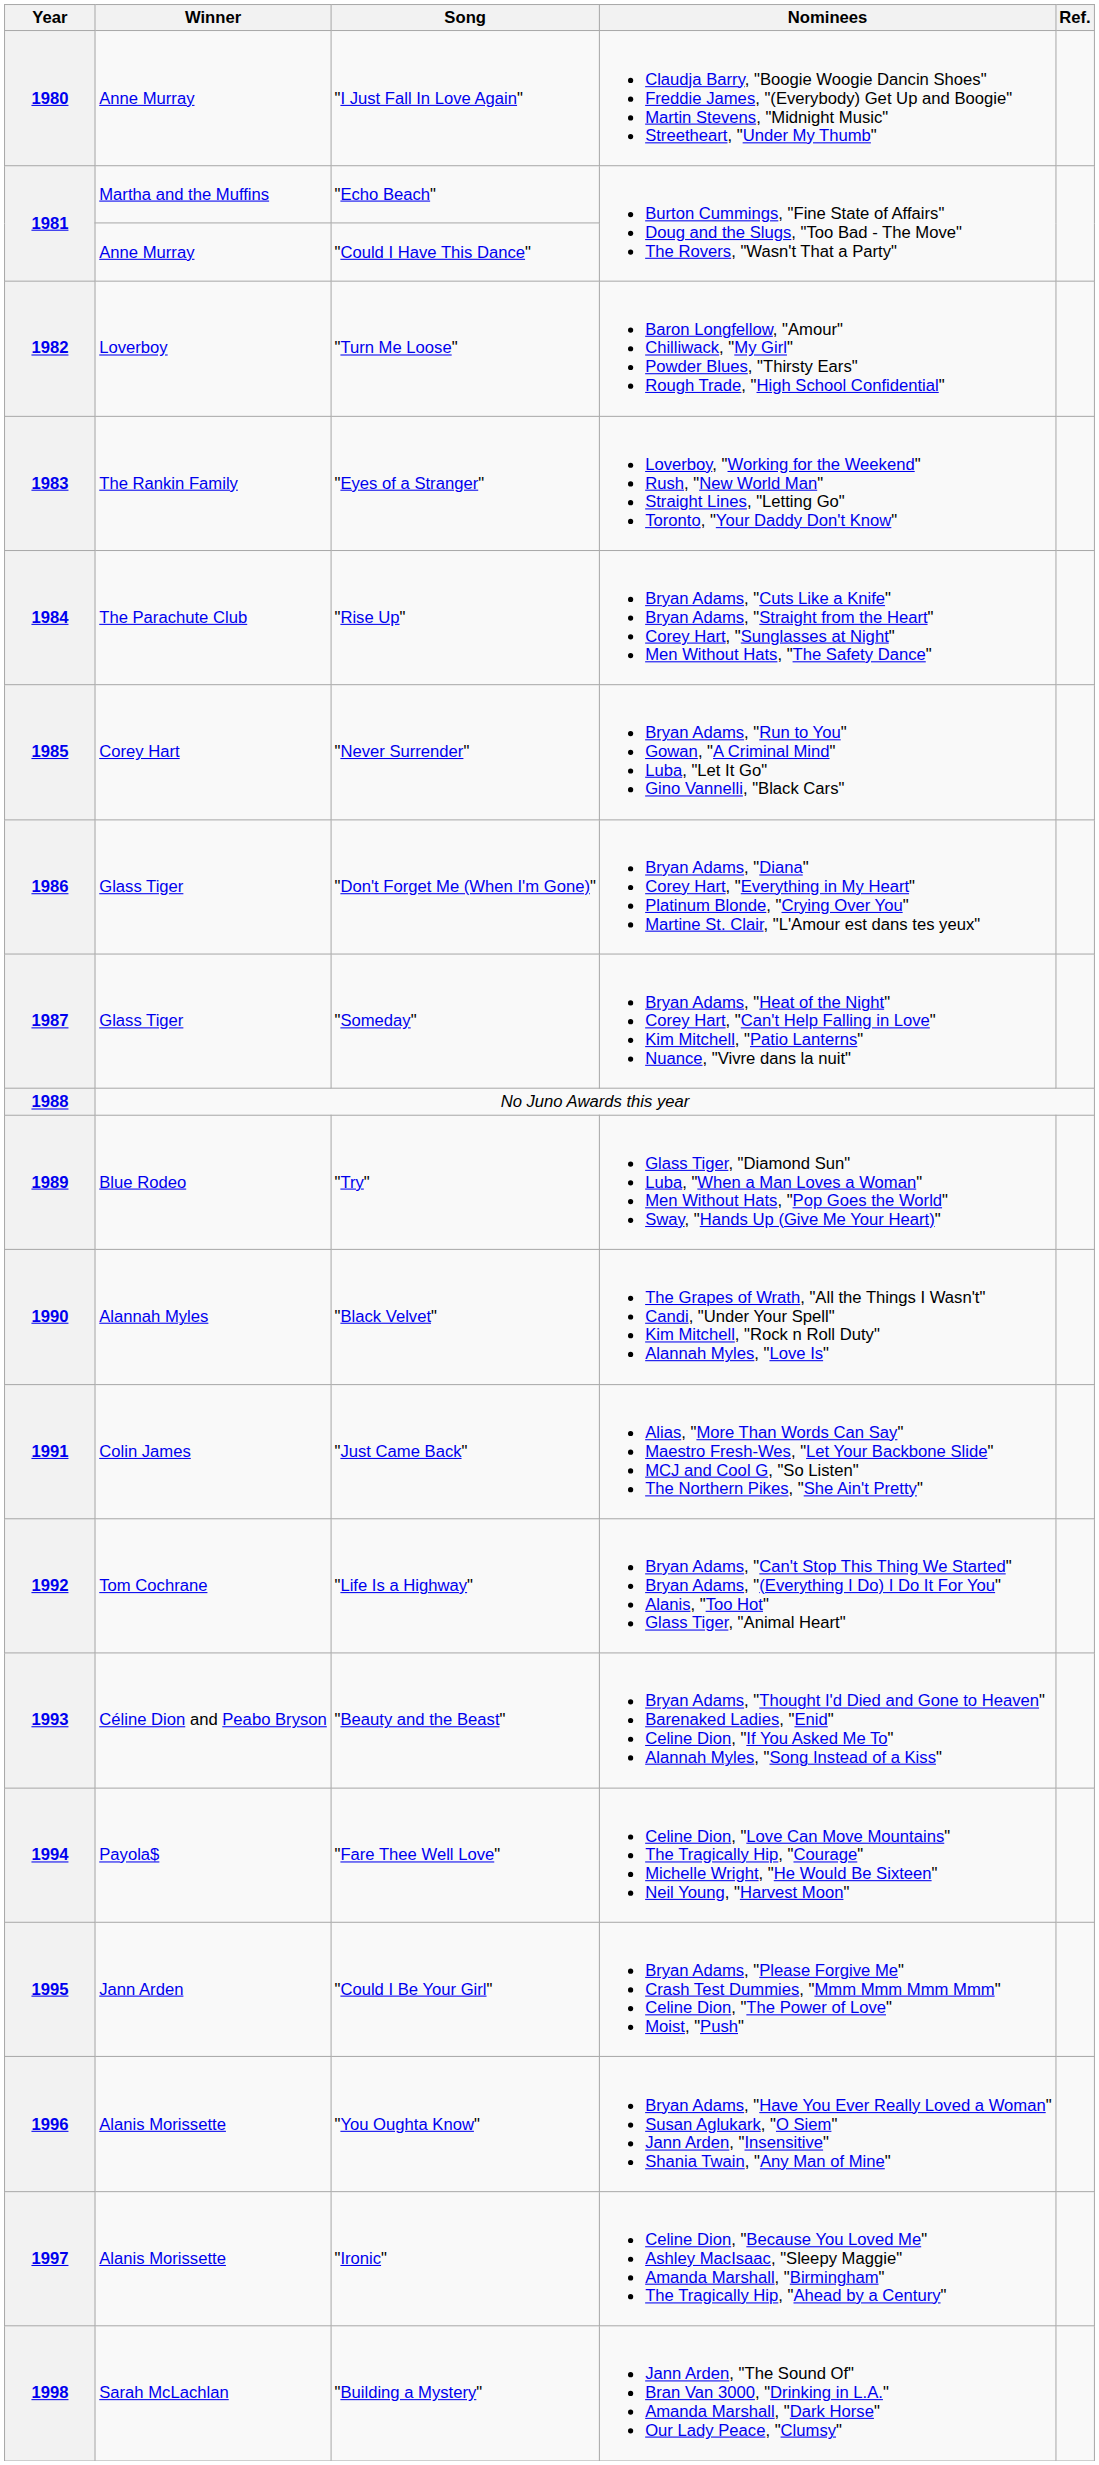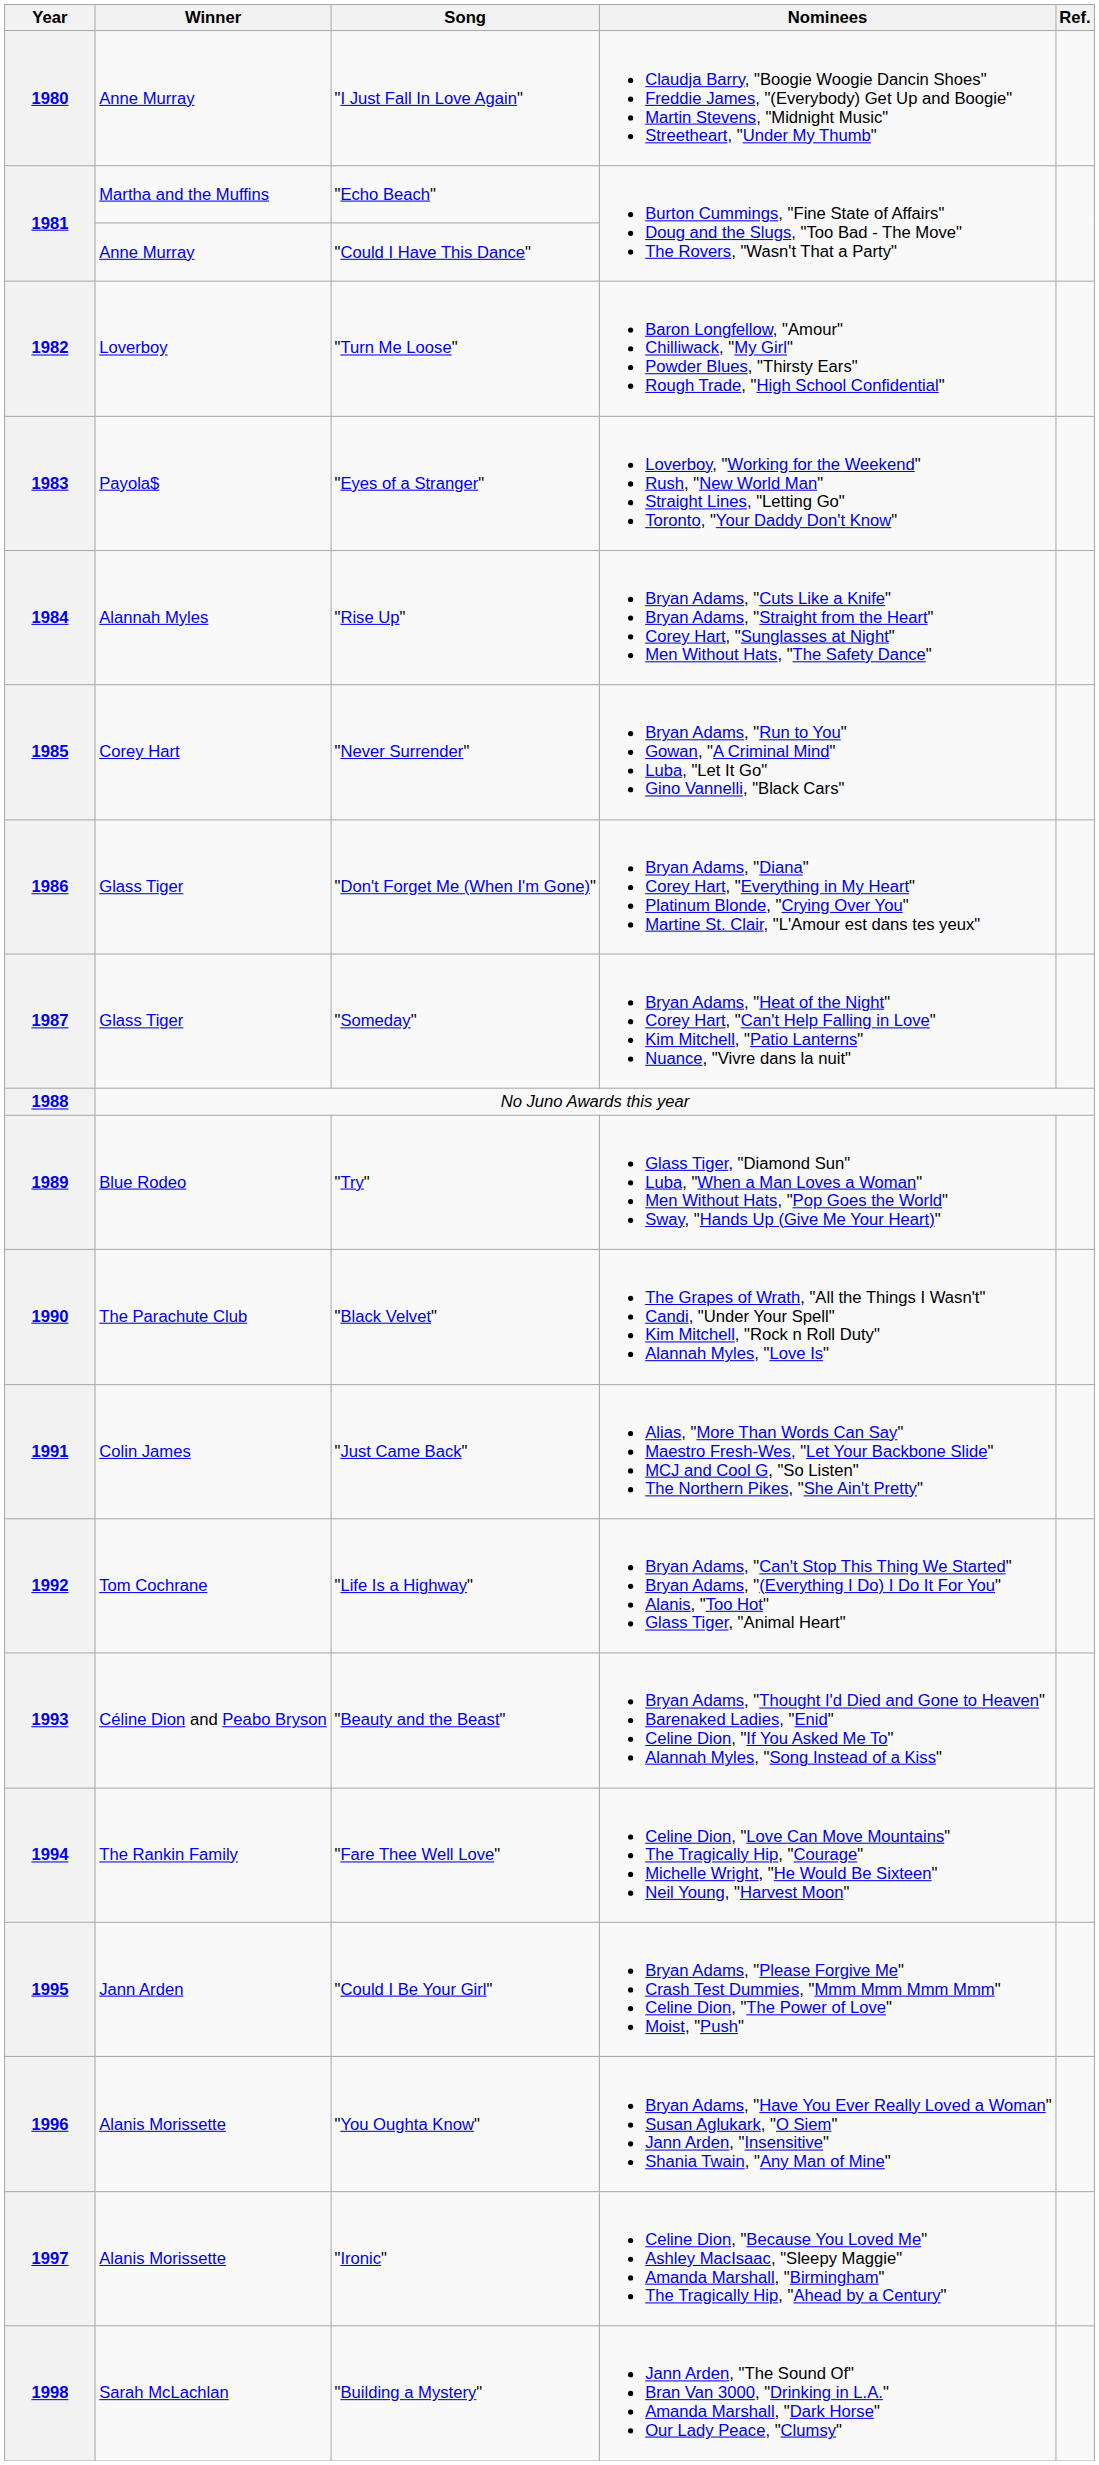 <table class="wikitable sortable">
 <tr>
 <th scope="col" style="width:5em;">Year</th>
 <th scope="col">Winner</th>
 <th scope="col">Song</th>
 <th scope="col" class="unsortable">Nominees</th>
 <th scope="col" class="unsortable">Ref.</th>
 </tr>
 <tr>
 <th scope="row"><a href='#'>1980</a></th>
 <td><a href='#'>Anne Murray</a></td>
 <td>"<a href='#'>I Just Fall In Love Again</a>"</td>
 <td><br><ul><li><a href='#'>Claudja Barry</a>, "Boogie Woogie Dancin Shoes"</li><li><a href='#'>Freddie James</a>, "(Everybody) Get Up and Boogie"</li><li><a href='#'>Martin Stevens</a>, "Midnight Music"</li><li><a href='#'>Streetheart</a>, "<a href='#'>Under My Thumb</a>"</li></ul></td>
 <td align="center"></td>
 </tr>
 <tr>
 <th scope="row" rowspan=2><a href='#'>1981</a></th>
 <td><a href='#'>Martha and the Muffins</a></td>
 <td>"<a href='#'>Echo Beach</a>"</td>
 <td rowspan=2><br><ul><li><a href='#'>Burton Cummings</a>, "Fine State of Affairs"</li><li><a href='#'>Doug and the Slugs</a>, "Too Bad - The Move"</li><li><a href='#'>The Rovers</a>, "Wasn't That a Party"</li></ul></td>
 <td rowspan=2 align="center"></td>
 </tr>
 <tr>
 <td><a href='#'>Anne Murray</a></td>
 <td>"<a href='#'>Could I Have This Dance</a>"</td>
 </tr>
 <tr>
 <th scope="row"><a href='#'>1982</a></th>
 <td><a href='#'>Loverboy</a></td>
 <td>"<a href='#'>Turn Me Loose</a>"</td>
 <td><br><ul><li><a href='#'>Baron Longfellow</a>, "Amour"</li><li><a href='#'>Chilliwack</a>, "<a href='#'>My Girl</a>"</li><li><a href='#'>Powder Blues</a>, "Thirsty Ears"</li><li><a href='#'>Rough Trade</a>, "<a href='#'>High School Confidential</a>"</li></ul></td>
 <td align="center"></td>
 </tr>
 <tr>
 <th scope="row"><a href='#'>1983</a></th>
-<td><a href='#'>The Rankin Family</a></td>
+<td><a href='#'>Payola$</a></td>
 <td>"<a href='#'>Eyes of a Stranger</a>"</td>
 <td><br><ul><li><a href='#'>Loverboy</a>, "<a href='#'>Working for the Weekend</a>"</li><li><a href='#'>Rush</a>, "<a href='#'>New World Man</a>"</li><li><a href='#'>Straight Lines</a>, "Letting Go"</li><li><a href='#'>Toronto</a>, "<a href='#'>Your Daddy Don't Know</a>"</li></ul></td>
 <td align="center"></td>
 </tr>
 <tr>
 <th scope="row"><a href='#'>1984</a></th>
-<td><a href='#'>The Parachute Club</a></td>
+<td><a href='#'>Alannah Myles</a></td>
 <td>"<a href='#'>Rise Up</a>"</td>
 <td><br><ul><li><a href='#'>Bryan Adams</a>, "<a href='#'>Cuts Like a Knife</a>"</li><li><a href='#'>Bryan Adams</a>, "<a href='#'>Straight from the Heart</a>"</li><li><a href='#'>Corey Hart</a>, "<a href='#'>Sunglasses at Night</a>"</li><li><a href='#'>Men Without Hats</a>, "<a href='#'>The Safety Dance</a>"</li></ul></td>
 <td align="center"></td>
 </tr>
 <tr>
 <th scope="row"><a href='#'>1985</a></th>
 <td><a href='#'>Corey Hart</a></td>
 <td>"<a href='#'>Never Surrender</a>"</td>
 <td><br><ul><li><a href='#'>Bryan Adams</a>, "<a href='#'>Run to You</a>"</li><li><a href='#'>Gowan</a>, "<a href='#'>A Criminal Mind</a>"</li><li><a href='#'>Luba</a>, "Let It Go"</li><li><a href='#'>Gino Vannelli</a>, "Black Cars"</li></ul></td>
 <td align="center"></td>
 </tr>
 <tr>
 <th scope="row"><a href='#'>1986</a></th>
 <td><a href='#'>Glass Tiger</a></td>
 <td>"<a href='#'>Don't Forget Me (When I'm Gone)</a>"</td>
 <td><br><ul><li><a href='#'>Bryan Adams</a>, "<a href='#'>Diana</a>"</li><li><a href='#'>Corey Hart</a>, "<a href='#'>Everything in My Heart</a>"</li><li><a href='#'>Platinum Blonde</a>, "<a href='#'>Crying Over You</a>"</li><li><a href='#'>Martine St. Clair</a>, "L'Amour est dans tes yeux"</li></ul></td>
 <td align="center"></td>
 </tr>
 <tr>
 <th scope="row"><a href='#'>1987</a></th>
 <td><a href='#'>Glass Tiger</a></td>
 <td>"<a href='#'>Someday</a>"</td>
 <td><br><ul><li><a href='#'>Bryan Adams</a>, "<a href='#'>Heat of the Night</a>"</li><li><a href='#'>Corey Hart</a>, "<a href='#'>Can't Help Falling in Love</a>"</li><li><a href='#'>Kim Mitchell</a>, "<a href='#'>Patio Lanterns</a>"</li><li><a href='#'>Nuance</a>, "Vivre dans la nuit"</li></ul></td>
 <td align="center"></td>
 </tr>
 <tr>
 <th scope="row"><a href='#'>1988</a></th>
 <td colspan=4 align=center><em>No Juno Awards this year</em></td>
 </tr>
 <tr>
 <th scope="row"><a href='#'>1989</a></th>
 <td><a href='#'>Blue Rodeo</a></td>
 <td>"<a href='#'>Try</a>"</td>
 <td><br><ul><li><a href='#'>Glass Tiger</a>, "Diamond Sun"</li><li><a href='#'>Luba</a>, "<a href='#'>When a Man Loves a Woman</a>"</li><li><a href='#'>Men Without Hats</a>, "<a href='#'>Pop Goes the World</a>"</li><li><a href='#'>Sway</a>, "<a href='#'>Hands Up (Give Me Your Heart)</a>"</li></ul></td>
 <td align="center"></td>
 </tr>
 <tr>
 <th scope="row"><a href='#'>1990</a></th>
-<td><a href='#'>Alannah Myles</a></td>
+<td><a href='#'>The Parachute Club</a></td>
 <td>"<a href='#'>Black Velvet</a>"</td>
 <td><br><ul><li><a href='#'>The Grapes of Wrath</a>, "All the Things I Wasn't"</li><li><a href='#'>Candi</a>, "Under Your Spell"</li><li><a href='#'>Kim Mitchell</a>, "Rock n Roll Duty"</li><li><a href='#'>Alannah Myles</a>, "<a href='#'>Love Is</a>"</li></ul></td>
 <td align="center"></td>
 </tr>
 <tr>
 <th scope="row"><a href='#'>1991</a></th>
 <td><a href='#'>Colin James</a></td>
 <td>"<a href='#'>Just Came Back</a>"</td>
 <td><br><ul><li><a href='#'>Alias</a>, "<a href='#'>More Than Words Can Say</a>"</li><li><a href='#'>Maestro Fresh-Wes</a>, "<a href='#'>Let Your Backbone Slide</a>"</li><li><a href='#'>MCJ and Cool G</a>, "So Listen"</li><li><a href='#'>The Northern Pikes</a>, "<a href='#'>She Ain't Pretty</a>"</li></ul></td>
 <td align="center"></td>
 </tr>
 <tr>
 <th scope="row"><a href='#'>1992</a></th>
 <td><a href='#'>Tom Cochrane</a></td>
 <td>"<a href='#'>Life Is a Highway</a>"</td>
 <td><br><ul><li><a href='#'>Bryan Adams</a>, "<a href='#'>Can't Stop This Thing We Started</a>"</li><li><a href='#'>Bryan Adams</a>, "<a href='#'>(Everything I Do) I Do It For You</a>"</li><li><a href='#'>Alanis</a>, "<a href='#'>Too Hot</a>"</li><li><a href='#'>Glass Tiger</a>, "Animal Heart"</li></ul></td>
 <td align="center"></td>
 </tr>
 <tr>
 <th scope="row"><a href='#'>1993</a></th>
 <td><a href='#'>Céline Dion</a> and <a href='#'>Peabo Bryson</a></td>
 <td>"<a href='#'>Beauty and the Beast</a>"</td>
 <td><br><ul><li><a href='#'>Bryan Adams</a>, "<a href='#'>Thought I'd Died and Gone to Heaven</a>"</li><li><a href='#'>Barenaked Ladies</a>, "<a href='#'>Enid</a>"</li><li><a href='#'>Celine Dion</a>, "<a href='#'>If You Asked Me To</a>"</li><li><a href='#'>Alannah Myles</a>, "<a href='#'>Song Instead of a Kiss</a>"</li></ul></td>
 <td align="center"></td>
 </tr>
 <tr>
 <th scope="row"><a href='#'>1994</a></th>
-<td><a href='#'>Payola$</a></td>
+<td><a href='#'>The Rankin Family</a></td>
 <td>"<a href='#'>Fare Thee Well Love</a>"</td>
 <td><br><ul><li><a href='#'>Celine Dion</a>, "<a href='#'>Love Can Move Mountains</a>"</li><li><a href='#'>The Tragically Hip</a>, "<a href='#'>Courage</a>"</li><li><a href='#'>Michelle Wright</a>, "<a href='#'>He Would Be Sixteen</a>"</li><li><a href='#'>Neil Young</a>, "<a href='#'>Harvest Moon</a>"</li></ul></td>
 <td align="center"></td>
 </tr>
 <tr>
 <th scope="row"><a href='#'>1995</a></th>
 <td><a href='#'>Jann Arden</a></td>
 <td>"<a href='#'>Could I Be Your Girl</a>"</td>
 <td><br><ul><li><a href='#'>Bryan Adams</a>, "<a href='#'>Please Forgive Me</a>"</li><li><a href='#'>Crash Test Dummies</a>, "<a href='#'>Mmm Mmm Mmm Mmm</a>"</li><li><a href='#'>Celine Dion</a>, "<a href='#'>The Power of Love</a>"</li><li><a href='#'>Moist</a>, "<a href='#'>Push</a>"</li></ul></td>
 <td align="center"></td>
 </tr>
 <tr>
 <th scope="row"><a href='#'>1996</a></th>
 <td><a href='#'>Alanis Morissette</a></td>
 <td>"<a href='#'>You Oughta Know</a>"</td>
 <td><br><ul><li><a href='#'>Bryan Adams</a>, "<a href='#'>Have You Ever Really Loved a Woman</a>"</li><li><a href='#'>Susan Aglukark</a>, "<a href='#'>O Siem</a>"</li><li><a href='#'>Jann Arden</a>, "<a href='#'>Insensitive</a>"</li><li><a href='#'>Shania Twain</a>, "<a href='#'>Any Man of Mine</a>"</li></ul></td>
 <td align="center"></td>
 </tr>
 <tr>
 <th scope="row"><a href='#'>1997</a></th>
 <td><a href='#'>Alanis Morissette</a></td>
 <td>"<a href='#'>Ironic</a>"</td>
 <td><br><ul><li><a href='#'>Celine Dion</a>, "<a href='#'>Because You Loved Me</a>"</li><li><a href='#'>Ashley MacIsaac</a>, "Sleepy Maggie"</li><li><a href='#'>Amanda Marshall</a>, "<a href='#'>Birmingham</a>"</li><li><a href='#'>The Tragically Hip</a>, "<a href='#'>Ahead by a Century</a>"</li></ul></td>
 <td align="center"></td>
 </tr>
 <tr>
 <th scope="row"><a href='#'>1998</a></th>
 <td><a href='#'>Sarah McLachlan</a></td>
 <td>"<a href='#'>Building a Mystery</a>"</td>
 <td><br><ul><li><a href='#'>Jann Arden</a>, "The Sound Of"</li><li><a href='#'>Bran Van 3000</a>, "<a href='#'>Drinking in L.A.</a>"</li><li><a href='#'>Amanda Marshall</a>, "<a href='#'>Dark Horse</a>"</li><li><a href='#'>Our Lady Peace</a>, "<a href='#'>Clumsy</a>"</li></ul></td>
 <td align="center"></td>
 </tr>
 </table>
